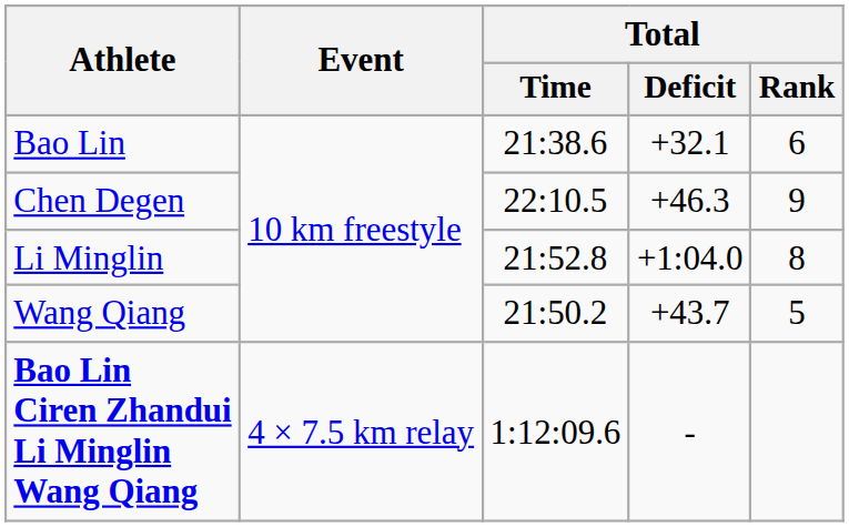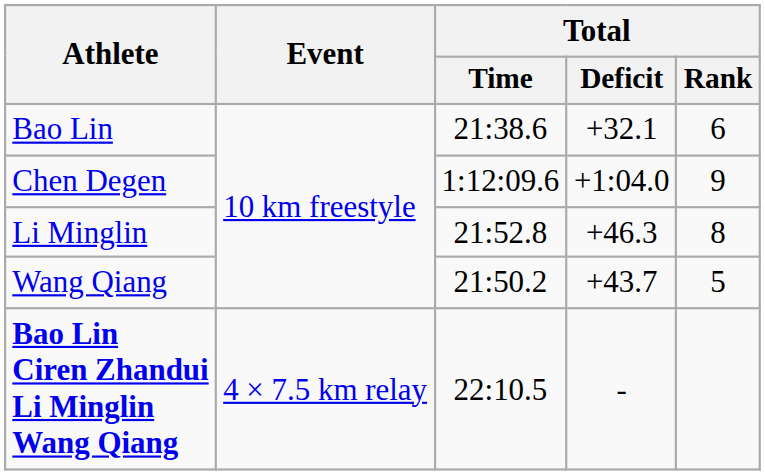 <table class="wikitable" style="font-size:90%">
 <tr>
 <th rowspan=2>Athlete</th>
 <th rowspan=2>Event</th>
 <th colspan=3>Total</th>
 </tr>
 <tr style="font-size: 95%">
 <th>Time</th>
 <th>Deficit</th>
 <th>Rank</th>
 </tr>
 <tr align=center>
 <td align=left><a href='#'>Bao Lin</a></td>
 <td align=left rowspan=4><a href='#'>10 km freestyle</a></td>
 <td>21:38.6</td>
 <td>+32.1</td>
 <td>6</td>
 </tr>
 <tr align=center>
 <td align=left><a href='#'>Chen Degen</a></td>
-<td>22:10.5</td>
-<td>+46.3</td>
+<td>1:12:09.6</td>
+<td>+1:04.0</td>
 <td>9</td>
 </tr>
 <tr align=center>
 <td align=left><a href='#'>Li Minglin</a></td>
 <td>21:52.8</td>
-<td>+1:04.0</td>
+<td>+46.3</td>
 <td>8</td>
 </tr>
 <tr align=center>
 <td align=left><a href='#'>Wang Qiang</a></td>
 <td>21:50.2</td>
 <td>+43.7</td>
 <td>5</td>
 </tr>
 <tr align=center>
 <td align=left><strong><a href='#'>Bao Lin</a><br><a href='#'>Ciren Zhandui</a><br><a href='#'>Li Minglin</a><br><a href='#'>Wang Qiang</a></strong></td>
 <td align=left><a href='#'>4 × 7.5 km relay</a></td>
-<td>1:12:09.6</td>
+<td>22:10.5</td>
 <td>-</td>
 <td></td>
 </tr>
 </table>
